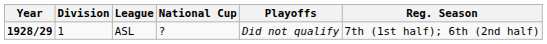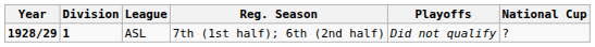 <table class="wikitable">
 <tr>
 <th>Year</th>
 <th>Division</th>
 <th>League</th>
+<th>Reg. Season</th>
+<th>Playoffs</th>
 <th>National Cup</th>
-<th>Playoffs</th>
-<th>Reg. Season</th>
 </tr>
 <tr>
 <td><strong>1928/29</strong></td>
-<td>1</td>
+<td><strong>1</strong></td>
 <td>ASL</td>
+<td>7th (1st half); 6th (2nd half)</td>
+<td><em>Did not qualify</em></td>
 <td>?</td>
-<td><em>Did not qualify</em></td>
-<td>7th (1st half); 6th (2nd half)</td>
 </tr>
 </table>
